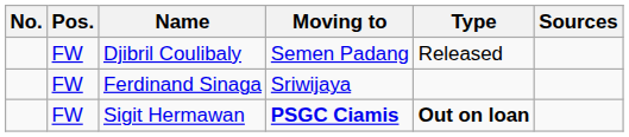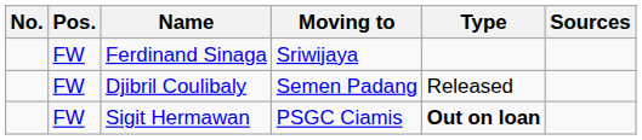 <table class="wikitable" Style="font-size:90%">
 <tr>
 <th>No.</th>
 <th>Pos.</th>
 <th>Name</th>
 <th>Moving to</th>
 <th>Type</th>
 <th>Sources</th>
 </tr>
 <tr>
 <td></td>
 <td><a href='#'>FW</a></td>
+<td> <a href='#'>Ferdinand Sinaga</a></td>
+<td><a href='#'>Sriwijaya</a></td>
+<td></td>
+<td></td>
+</tr>
+<tr>
+<td></td>
+<td><a href='#'>FW</a></td>
 <td> <a href='#'>Djibril Coulibaly</a></td>
 <td><a href='#'>Semen Padang</a></td>
 <td>Released</td>
 <td></td>
 </tr>
 <tr>
 <td></td>
 <td><a href='#'>FW</a></td>
-<td> <a href='#'>Ferdinand Sinaga</a></td>
-<td><a href='#'>Sriwijaya</a></td>
-<td></td>
-<td></td>
-</tr>
-<tr>
-<td></td>
-<td><a href='#'>FW</a></td>
 <td> <a href='#'>Sigit Hermawan</a></td>
-<td><strong><a href='#'>PSGC Ciamis</a></strong></td>
+<td><a href='#'>PSGC Ciamis</a></td>
 <td><strong>Out on loan</strong></td>
 <td></td>
 </tr>
 </table>
